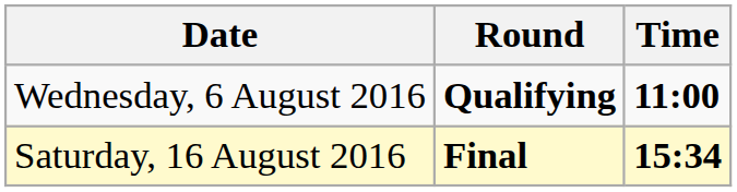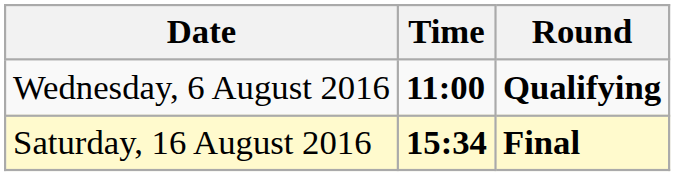 <table class="wikitable">
 <tr>
 <th>Date</th>
+<th>Time</th>
 <th>Round</th>
-<th>Time</th>
 </tr>
 <tr>
 <td>Wednesday, 6 August 2016</td>
+<td><strong>11:00</strong></td>
 <td><strong>Qualifying</strong></td>
-<td><strong>11:00</strong></td>
 </tr>
 <tr style=background:lemonchiffon>
 <td>Saturday, 16 August 2016</td>
+<td><strong>15:34</strong></td>
 <td><strong>Final</strong></td>
-<td><strong>15:34</strong></td>
 </tr>
 </table>
